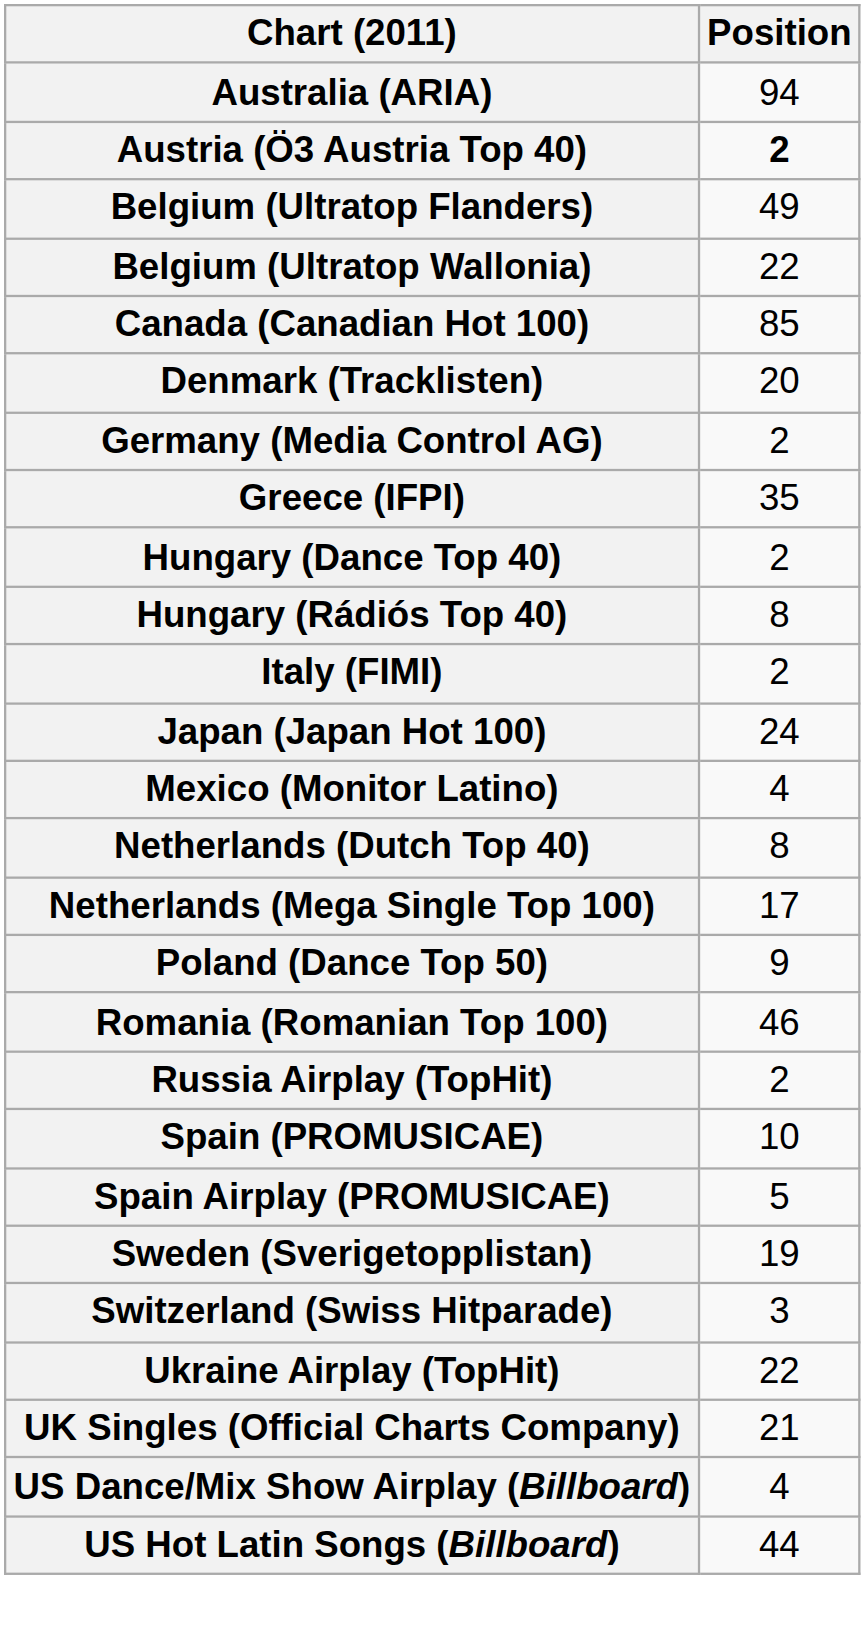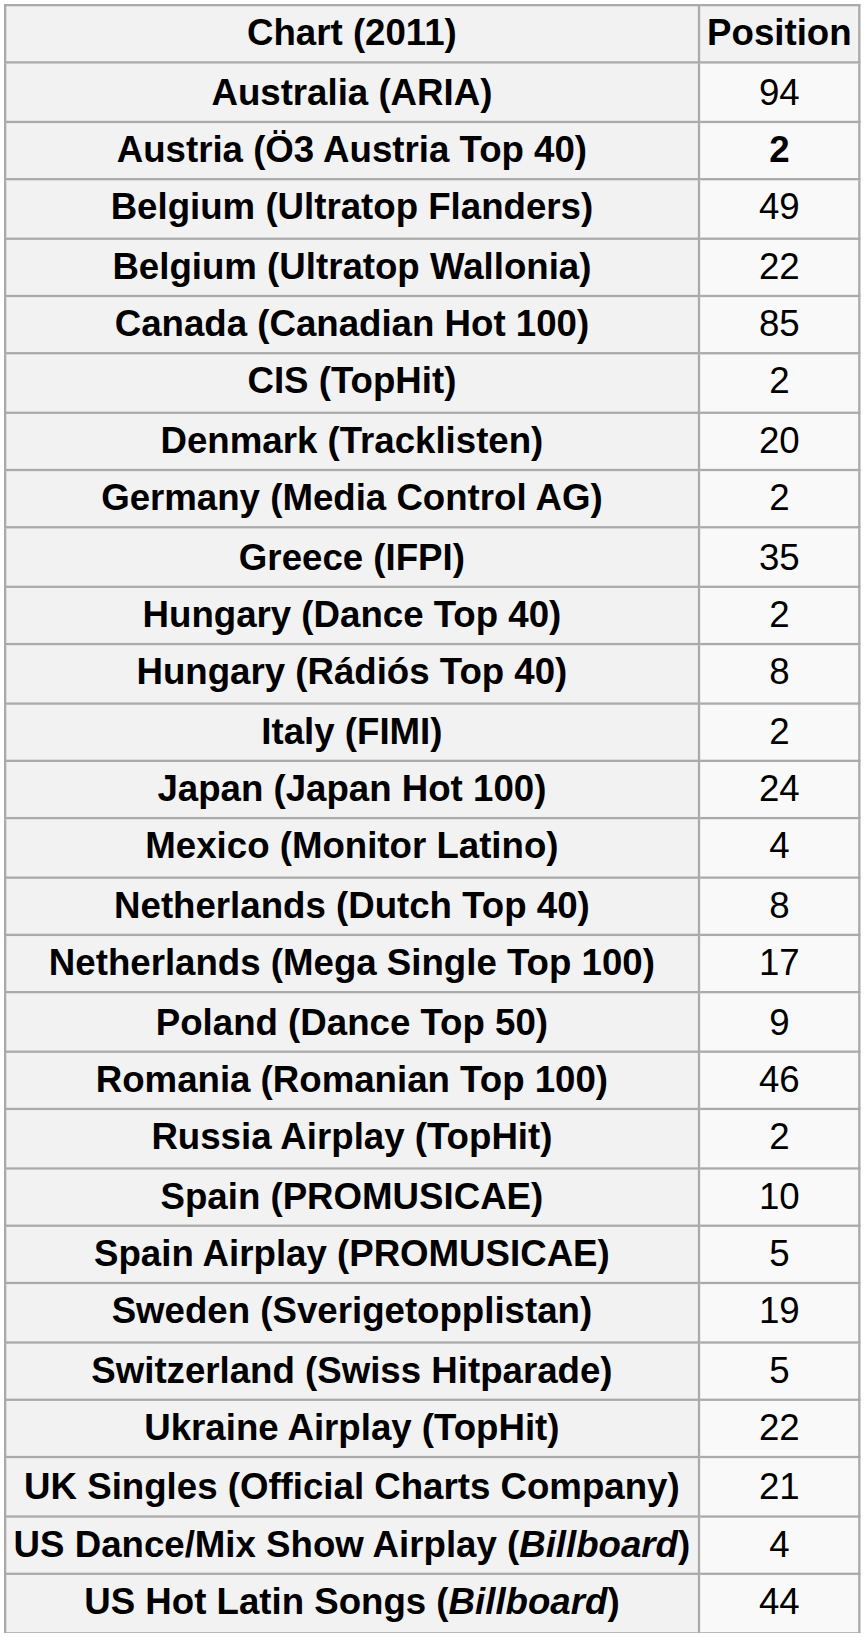 <table class="wikitable plainrowheaders sortable" style="text-align:center;">
 <tr>
 <th scope="col">Chart (2011)</th>
 <th scope="col">Position</th>
 </tr>
 <tr>
 <th scope="row">Australia (ARIA)</th>
 <td>94</td>
 </tr>
 <tr>
 <th scope="row">Austria (Ö3 Austria Top 40)</th>
 <td><strong>2</strong></td>
 </tr>
 <tr>
 <th scope="row">Belgium (Ultratop Flanders)</th>
 <td>49</td>
 </tr>
 <tr>
 <th scope="row">Belgium (Ultratop Wallonia)</th>
 <td>22</td>
 </tr>
 <tr>
 <th scope="row">Canada (Canadian Hot 100)</th>
 <td>85</td>
+</tr>
+<tr>
+<th scope="row">CIS (TopHit)</th>
+<td>2</td>
 </tr>
 <tr>
 <th scope="row">Denmark (Tracklisten)</th>
 <td>20</td>
 </tr>
 <tr>
 <th scope="row">Germany (Media Control AG)</th>
 <td>2</td>
 </tr>
 <tr>
 <th scope="row">Greece (IFPI)</th>
 <td>35</td>
 </tr>
 <tr>
 <th scope="row">Hungary (Dance Top 40)</th>
 <td>2</td>
 </tr>
 <tr>
 <th scope="row">Hungary (Rádiós Top 40)</th>
 <td>8</td>
 </tr>
 <tr>
 <th scope="row">Italy (FIMI)</th>
 <td>2</td>
 </tr>
 <tr>
 <th scope="row">Japan (Japan Hot 100)</th>
 <td>24</td>
 </tr>
 <tr>
 <th scope="row">Mexico (Monitor Latino)</th>
 <td>4</td>
 </tr>
 <tr>
 <th scope="row">Netherlands (Dutch Top 40)</th>
 <td>8</td>
 </tr>
 <tr>
 <th scope="row">Netherlands (Mega Single Top 100)</th>
 <td>17</td>
 </tr>
 <tr>
 <th scope="row">Poland (Dance Top 50)</th>
 <td>9</td>
 </tr>
 <tr>
 <th scope="row">Romania (Romanian Top 100)</th>
 <td>46</td>
 </tr>
 <tr>
 <th scope="row">Russia Airplay (TopHit)</th>
 <td>2</td>
 </tr>
 <tr>
 <th scope="row">Spain (PROMUSICAE)</th>
 <td>10</td>
 </tr>
 <tr>
 <th scope="row">Spain Airplay (PROMUSICAE)</th>
 <td>5</td>
 </tr>
 <tr>
 <th scope="row">Sweden (Sverigetopplistan)</th>
 <td>19</td>
 </tr>
 <tr>
 <th scope="row">Switzerland (Swiss Hitparade)</th>
-<td>3</td>
+<td>5</td>
 </tr>
 <tr>
 <th scope="row">Ukraine Airplay (TopHit)</th>
 <td>22</td>
 </tr>
 <tr>
 <th scope="row">UK Singles (Official Charts Company)</th>
 <td>21</td>
 </tr>
 <tr>
 <th scope="row">US Dance/Mix Show Airplay (<em>Billboard</em>)</th>
 <td>4</td>
 </tr>
 <tr>
 <th scope="row">US Hot Latin Songs (<em>Billboard</em>)</th>
 <td>44</td>
 </tr>
 </table>
